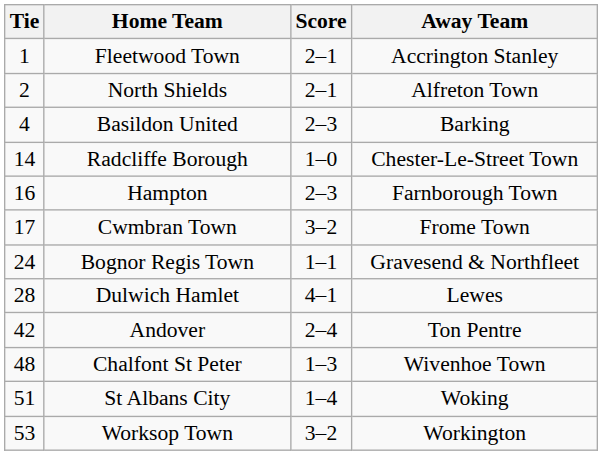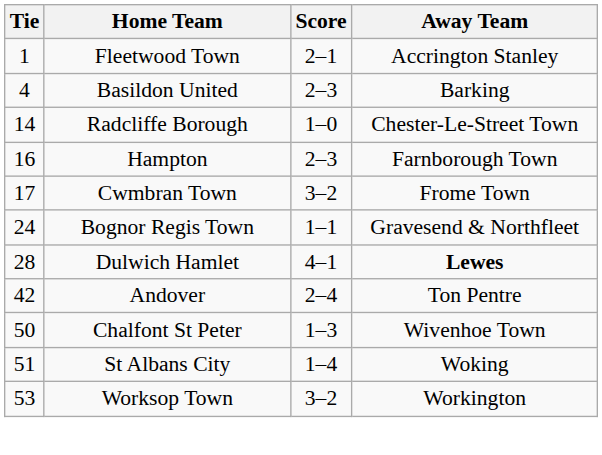 <table class="wikitable" style="text-align:center;">
 <tr>
 <th width=20>Tie</th>
 <th width=175>Home Team</th>
 <th width=20>Score</th>
 <th width=175>Away Team</th>
 </tr>
 <tr>
 <td>1</td>
 <td>Fleetwood Town</td>
 <td>2–1</td>
 <td>Accrington Stanley</td>
-</tr>
-<tr>
-<td>2</td>
-<td>North Shields</td>
-<td>2–1</td>
-<td>Alfreton Town</td>
 </tr>
 <tr>
 <td>4</td>
 <td>Basildon United</td>
 <td>2–3</td>
 <td>Barking</td>
 </tr>
 <tr>
 <td>14</td>
 <td>Radcliffe Borough</td>
 <td>1–0</td>
 <td>Chester-Le-Street Town</td>
 </tr>
 <tr>
 <td>16</td>
 <td>Hampton</td>
 <td>2–3</td>
 <td>Farnborough Town</td>
 </tr>
 <tr>
 <td>17</td>
 <td>Cwmbran Town</td>
 <td>3–2</td>
 <td>Frome Town</td>
 </tr>
 <tr>
 <td>24</td>
 <td>Bognor Regis Town</td>
 <td>1–1</td>
 <td>Gravesend & Northfleet</td>
 </tr>
 <tr>
 <td>28</td>
 <td>Dulwich Hamlet</td>
 <td>4–1</td>
-<td>Lewes</td>
+<td><strong>Lewes</strong></td>
 </tr>
 <tr>
 <td>42</td>
 <td>Andover</td>
 <td>2–4</td>
 <td>Ton Pentre</td>
 </tr>
 <tr>
-<td>48</td>
+<td>50</td>
 <td>Chalfont St Peter</td>
 <td>1–3</td>
 <td>Wivenhoe Town</td>
 </tr>
 <tr>
 <td>51</td>
 <td>St Albans City</td>
 <td>1–4</td>
 <td>Woking</td>
 </tr>
 <tr>
 <td>53</td>
 <td>Worksop Town</td>
 <td>3–2</td>
 <td>Workington</td>
 </tr>
 </table>
